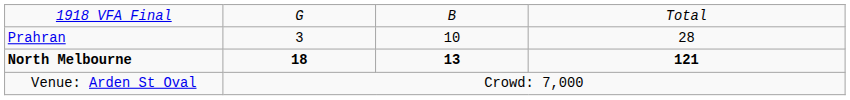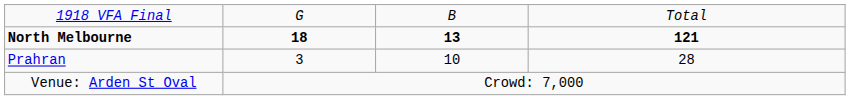 <table class="wikitable" style="text-align:center; width:40%">
 <tr>
 <td width=200><em><a href='#'>1918 VFA Final</a></em></td>
 <td><em>G</em></td>
 <td><em>B</em></td>
 <td><em>Total</em></td>
 </tr>
 <tr>
+<td style="text-align:left"><strong>North Melbourne</strong></td>
+<td><strong>18</strong></td>
+<td><strong>13</strong></td>
+<td><strong>121</strong></td>
+</tr>
+<tr>
 <td style="text-align:left"><a href='#'>Prahran</a></td>
 <td>3</td>
 <td>10</td>
 <td>28</td>
 </tr>
 <tr>
-<td style="text-align:left"><strong>North Melbourne</strong></td>
-<td><strong>18</strong></td>
-<td><strong>13</strong></td>
-<td><strong>121</strong></td>
-</tr>
-<tr>
 <td>Venue: <a href='#'>Arden St Oval</a></td>
 <td colspan=3>Crowd: 7,000</td>
 </tr>
 </table>
